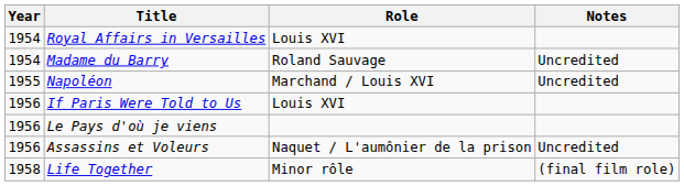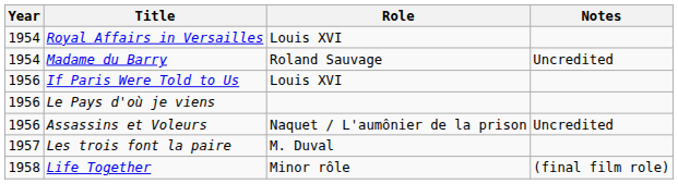 <table class="wikitable">
 <tr>
 <th>Year</th>
 <th>Title</th>
 <th>Role</th>
 <th>Notes</th>
 </tr>
 <tr>
 <td>1954</td>
 <td><em><a href='#'>Royal Affairs in Versailles</a></em></td>
 <td>Louis XVI</td>
 <td></td>
 </tr>
 <tr>
 <td>1954</td>
 <td><em><a href='#'>Madame du Barry</a></em></td>
 <td>Roland Sauvage</td>
-<td>Uncredited</td>
-</tr>
-<tr>
-<td>1955</td>
-<td><em><a href='#'>Napoléon</a></em></td>
-<td>Marchand / Louis XVI</td>
 <td>Uncredited</td>
 </tr>
 <tr>
 <td>1956</td>
 <td><em><a href='#'>If Paris Were Told to Us</a></em></td>
 <td>Louis XVI</td>
 <td></td>
 </tr>
 <tr>
 <td>1956</td>
 <td><em>Le Pays d'où je viens</em></td>
 <td></td>
 <td></td>
 </tr>
 <tr>
 <td>1956</td>
 <td><em>Assassins et Voleurs</em></td>
 <td>Naquet / L'aumônier de la prison</td>
 <td>Uncredited</td>
 </tr>
 <tr>
+<td>1957</td>
+<td><em>Les trois font la paire</em></td>
+<td>M. Duval</td>
+<td></td>
+</tr>
+<tr>
 <td>1958</td>
 <td><em><a href='#'>Life Together</a></em></td>
 <td>Minor rôle</td>
 <td>(final film role)</td>
 </tr>
 </table>
